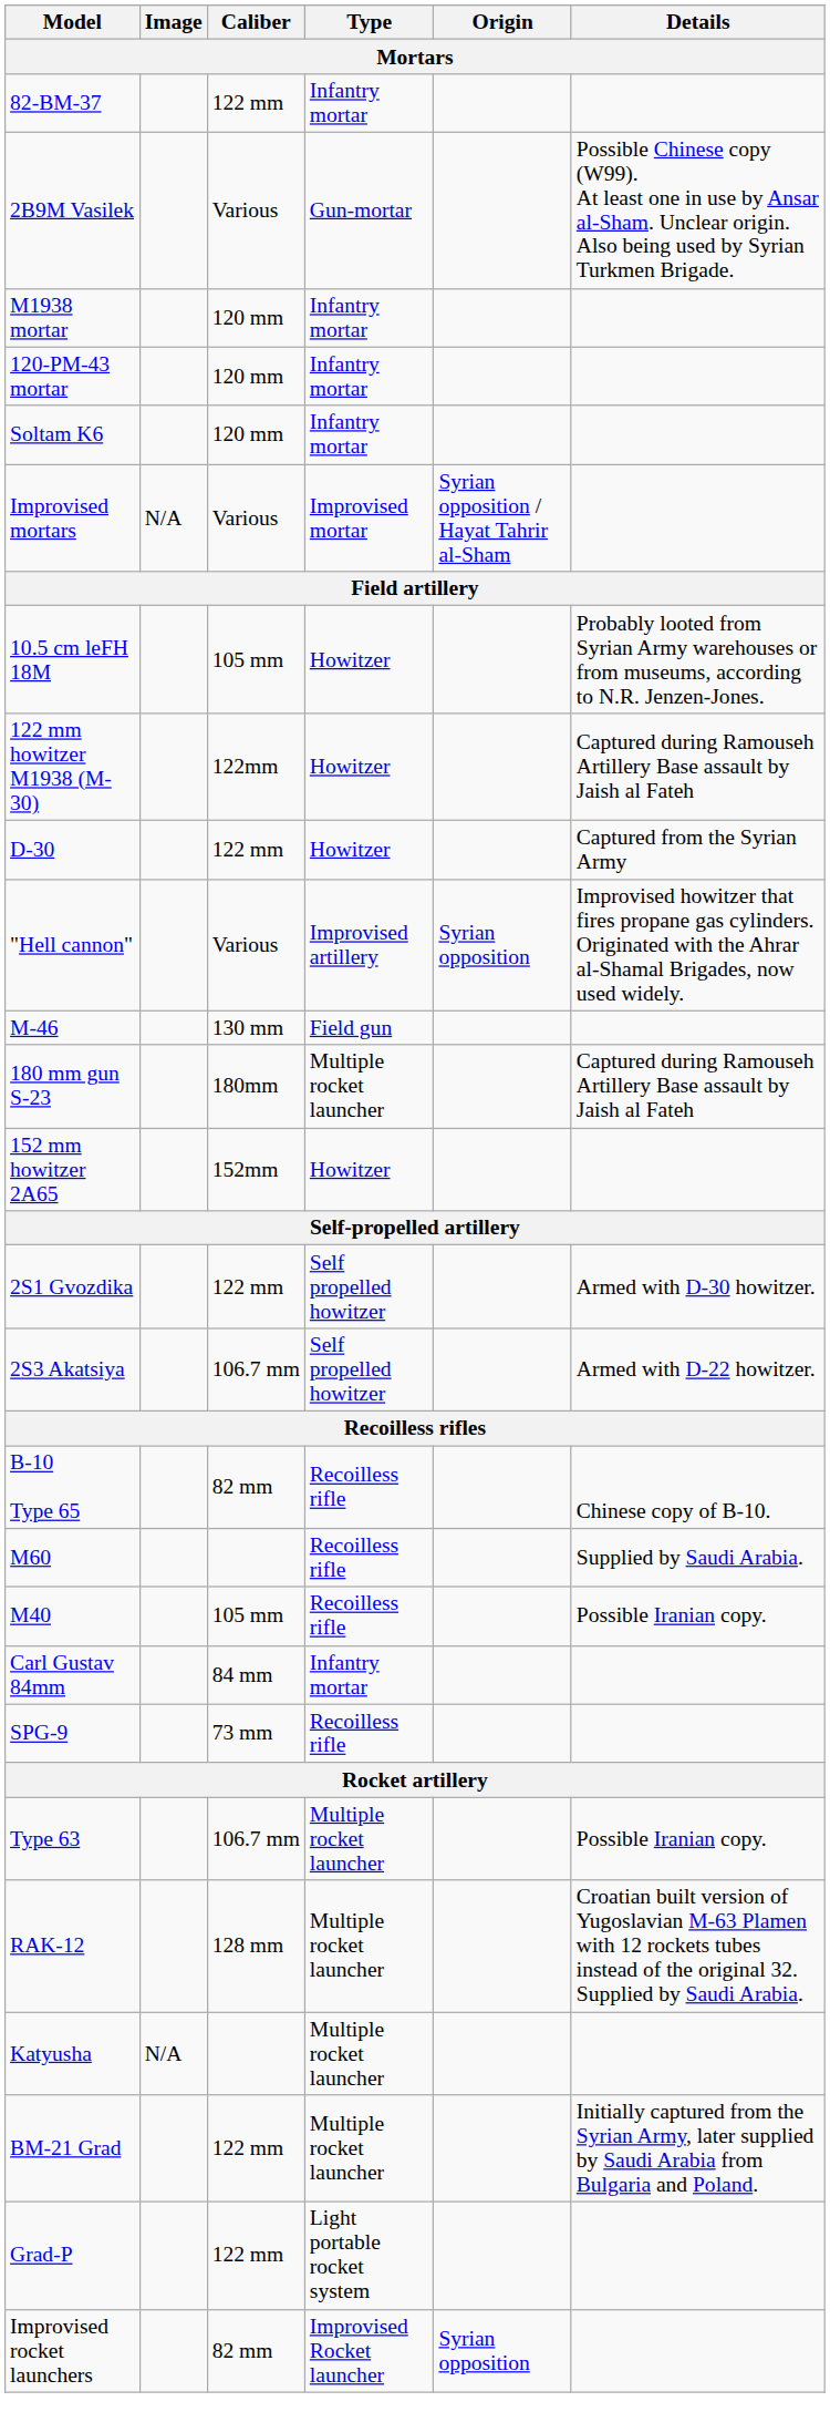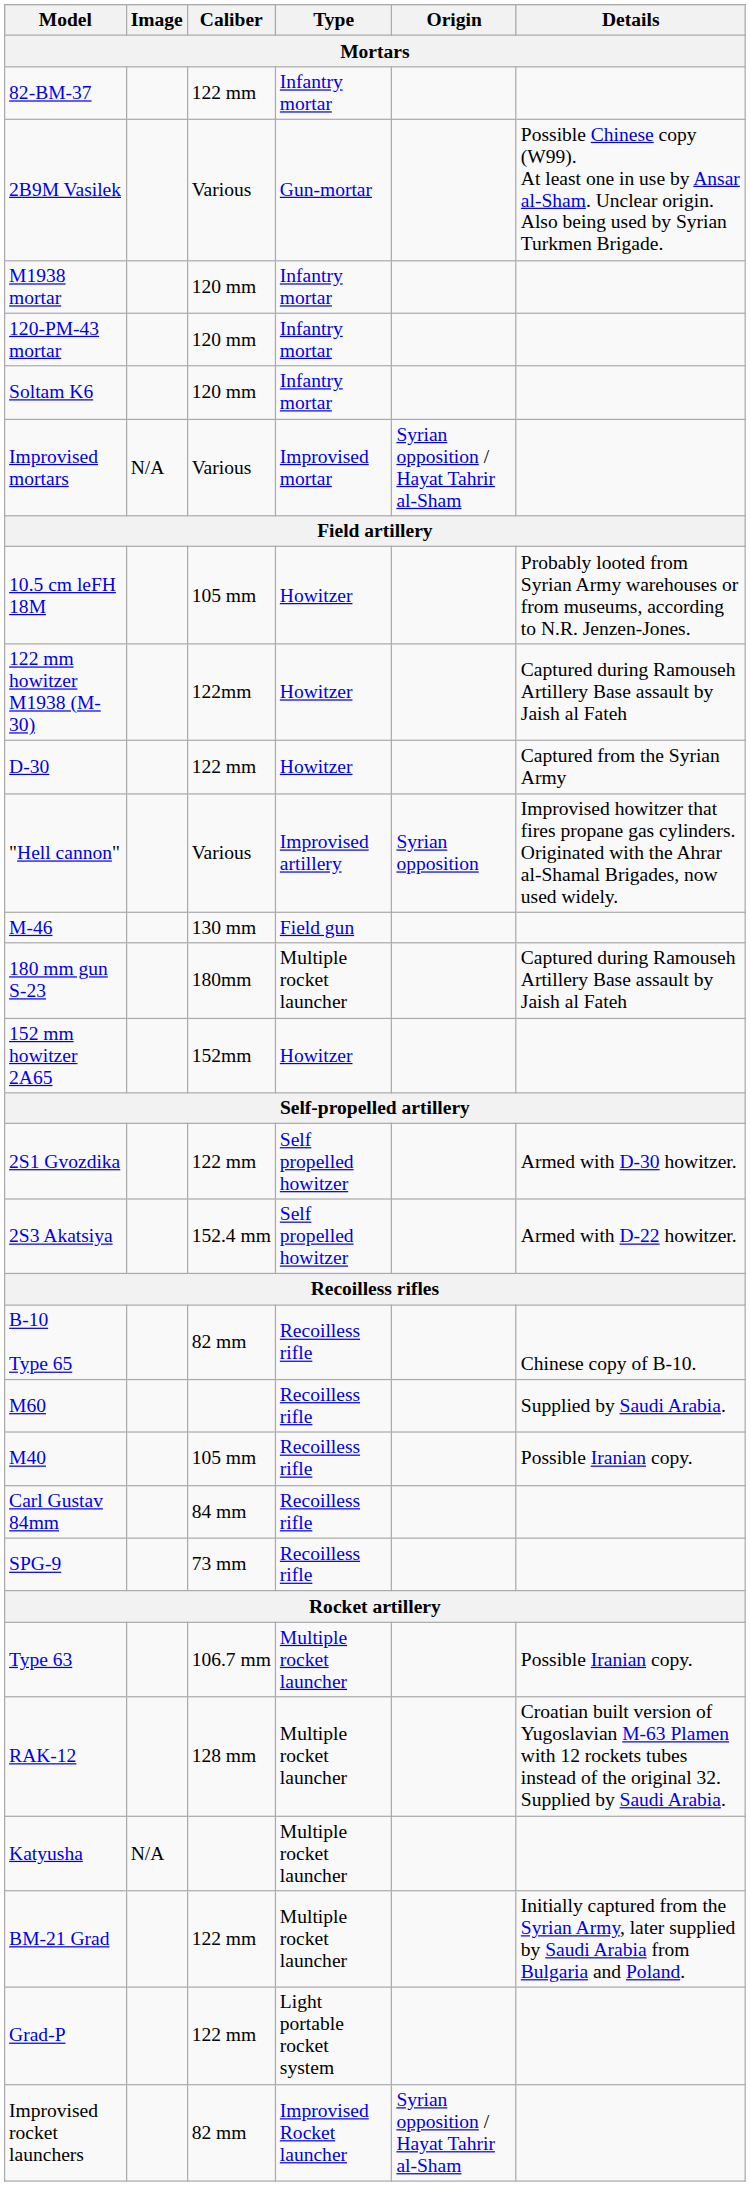 <table class="wikitable">
 <tr bgcolor=aabccc ||>
 <th>Model</th>
 <th>Image</th>
 <th>Caliber</th>
 <th>Type</th>
 <th>Origin</th>
 <th>Details</th>
 </tr>
 <tr>
 <th colspan="7">Mortars</th>
 </tr>
 <tr>
 <td><a href='#'>82-BM-37</a></td>
 <td></td>
 <td>122 mm</td>
 <td><a href='#'>Infantry mortar</a></td>
 <td></td>
 <td></td>
 </tr>
 <tr>
 <td><a href='#'>2B9M Vasilek</a></td>
 <td></td>
 <td>Various</td>
 <td><a href='#'>Gun-mortar</a></td>
 <td></td>
 <td>Possible <a href='#'>Chinese</a> copy (W99).<br>At least one in use by <a href='#'>Ansar al-Sham</a>. Unclear origin. Also being used by Syrian Turkmen Brigade.</td>
 </tr>
 <tr>
 <td><a href='#'>M1938 mortar</a></td>
 <td></td>
 <td>120 mm</td>
 <td><a href='#'>Infantry mortar</a></td>
 <td></td>
 <td></td>
 </tr>
 <tr>
 <td><a href='#'>120-PM-43 mortar</a></td>
 <td></td>
 <td>120 mm</td>
 <td><a href='#'>Infantry mortar</a></td>
 <td></td>
 <td></td>
 </tr>
 <tr>
 <td><a href='#'>Soltam K6</a></td>
 <td></td>
 <td>120 mm</td>
 <td><a href='#'>Infantry mortar</a></td>
 <td></td>
 <td></td>
 </tr>
 <tr>
 <td><a href='#'>Improvised mortars</a></td>
 <td>N/A</td>
 <td>Various</td>
 <td><a href='#'>Improvised mortar</a></td>
 <td> <a href='#'>Syrian opposition</a> / <a href='#'>Hayat Tahrir al-Sham</a></td>
 <td></td>
 </tr>
 <tr>
 <th colspan="7">Field artillery</th>
 </tr>
 <tr>
 <td><a href='#'>10.5 cm leFH 18M</a></td>
 <td></td>
 <td>105 mm</td>
 <td><a href='#'>Howitzer</a></td>
 <td></td>
 <td>Probably looted from Syrian Army warehouses or from museums, according to N.R. Jenzen-Jones.</td>
 </tr>
 <tr>
 <td><a href='#'>122 mm howitzer M1938 (M-30)</a></td>
 <td></td>
 <td>122mm</td>
 <td><a href='#'>Howitzer</a></td>
 <td></td>
 <td>Captured during Ramouseh Artillery Base assault by Jaish al Fateh</td>
 </tr>
 <tr>
 <td><a href='#'>D-30</a></td>
 <td></td>
 <td>122 mm</td>
 <td><a href='#'>Howitzer</a></td>
 <td></td>
 <td>Captured from the Syrian Army</td>
 </tr>
 <tr>
 <td>"<a href='#'>Hell cannon</a>"</td>
 <td></td>
 <td>Various</td>
 <td><a href='#'>Improvised</a> <a href='#'>artillery</a></td>
 <td> <a href='#'>Syrian opposition</a></td>
 <td>Improvised howitzer that fires propane gas cylinders.<br>Originated with the Ahrar al-Shamal Brigades, now used widely.</td>
 </tr>
 <tr>
 <td><a href='#'>M-46</a></td>
 <td></td>
 <td>130 mm</td>
 <td><a href='#'>Field gun</a></td>
 <td></td>
 <td></td>
 </tr>
 <tr>
 <td><a href='#'>180 mm gun S-23</a></td>
 <td></td>
 <td>180mm</td>
 <td>Multiple rocket launcher</td>
 <td></td>
 <td>Captured during Ramouseh Artillery Base assault by Jaish al Fateh</td>
 </tr>
 <tr>
 <td><a href='#'>152 mm howitzer 2A65</a></td>
 <td></td>
 <td>152mm</td>
 <td><a href='#'>Howitzer</a></td>
 <td></td>
 <td></td>
 </tr>
 <tr>
 <th colspan="7">Self-propelled artillery</th>
 </tr>
 <tr>
 <td><a href='#'>2S1 Gvozdika</a></td>
 <td></td>
 <td>122 mm</td>
 <td><a href='#'>Self propelled howitzer</a></td>
 <td></td>
 <td>Armed with <a href='#'>D-30</a> howitzer.</td>
 </tr>
 <tr>
 <td><a href='#'>2S3 Akatsiya</a></td>
 <td></td>
-<td>106.7 mm</td>
+<td>152.4 mm</td>
 <td><a href='#'>Self propelled howitzer</a></td>
 <td></td>
 <td>Armed with <a href='#'>D-22</a> howitzer.</td>
 </tr>
 <tr>
 <th colspan="7">Recoilless rifles</th>
 </tr>
 <tr>
 <td><a href='#'>B-10</a><br><br><a href='#'>Type 65</a></td>
 <td></td>
 <td>82 mm</td>
 <td><a href='#'>Recoilless rifle</a></td>
 <td><br><br></td>
 <td><br><br> Chinese copy of B-10.</td>
 </tr>
 <tr>
 <td><a href='#'>M60</a></td>
 <td></td>
 <td></td>
 <td><a href='#'>Recoilless rifle</a></td>
 <td></td>
 <td>Supplied by <a href='#'>Saudi Arabia</a>.</td>
 </tr>
 <tr>
 <td><a href='#'>M40</a></td>
 <td></td>
 <td>105 mm</td>
 <td><a href='#'>Recoilless rifle</a></td>
 <td></td>
 <td>Possible <a href='#'>Iranian</a> copy.</td>
 </tr>
 <tr>
 <td><a href='#'>Carl Gustav 84mm</a></td>
 <td></td>
 <td>84 mm</td>
-<td><a href='#'>Infantry mortar</a></td>
+<td><a href='#'>Recoilless rifle</a></td>
 <td></td>
 <td></td>
 </tr>
 <tr>
 <td><a href='#'>SPG-9</a></td>
 <td></td>
 <td>73 mm</td>
 <td><a href='#'>Recoilless rifle</a></td>
 <td></td>
 <td></td>
 </tr>
 <tr>
 <th colspan="7">Rocket artillery</th>
 </tr>
 <tr>
 <td><a href='#'>Type 63</a></td>
 <td></td>
 <td>106.7 mm</td>
 <td><a href='#'>Multiple rocket launcher</a></td>
 <td></td>
 <td>Possible <a href='#'>Iranian</a> copy.</td>
 </tr>
 <tr>
 <td><a href='#'>RAK-12</a></td>
 <td></td>
 <td>128 mm</td>
 <td>Multiple rocket launcher</td>
 <td></td>
 <td>Croatian built version of Yugoslavian <a href='#'>M-63 Plamen</a> with 12 rockets tubes instead of the original 32. Supplied by <a href='#'>Saudi Arabia</a>.</td>
 </tr>
 <tr>
 <td><a href='#'>Katyusha</a></td>
 <td>N/A</td>
 <td></td>
 <td>Multiple rocket launcher</td>
 <td></td>
 <td></td>
 </tr>
 <tr>
 <td><a href='#'>BM-21 Grad</a></td>
 <td></td>
 <td>122 mm</td>
 <td>Multiple rocket launcher</td>
 <td></td>
 <td>Initially captured from the <a href='#'>Syrian Army</a>, later supplied by <a href='#'>Saudi Arabia</a> from <a href='#'>Bulgaria</a> and <a href='#'>Poland</a>.</td>
 </tr>
 <tr>
 <td><a href='#'>Grad-P</a></td>
 <td></td>
 <td>122 mm</td>
 <td>Light portable rocket system</td>
 <td></td>
 <td></td>
 </tr>
 <tr>
 <td>Improvised rocket launchers</td>
 <td></td>
 <td>82 mm</td>
 <td><a href='#'>Improvised</a> <a href='#'>Rocket launcher</a></td>
-<td> <a href='#'>Syrian opposition</a></td>
+<td> <a href='#'>Syrian opposition</a> / <a href='#'>Hayat Tahrir al-Sham</a></td>
 <td></td>
 </tr>
 </table>
